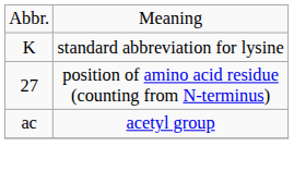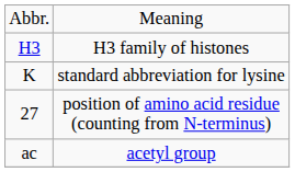 <table class="wikitable" style="text-align:center">
 <tr>
 <td>Abbr.</td>
 <td>Meaning</td>
+</tr>
+<tr>
+<td><a href='#'>H3</a></td>
+<td>H3 family of histones</td>
 </tr>
 <tr>
 <td>K</td>
 <td>standard abbreviation for lysine</td>
 </tr>
 <tr>
 <td>27</td>
 <td>position of <a href='#'>amino acid residue</a> <br>(counting from <a href='#'>N-terminus</a>)</td>
 </tr>
 <tr>
 <td>ac</td>
 <td><a href='#'>acetyl group</a></td>
 </tr>
 <tr>
 </tr>
 </table>
